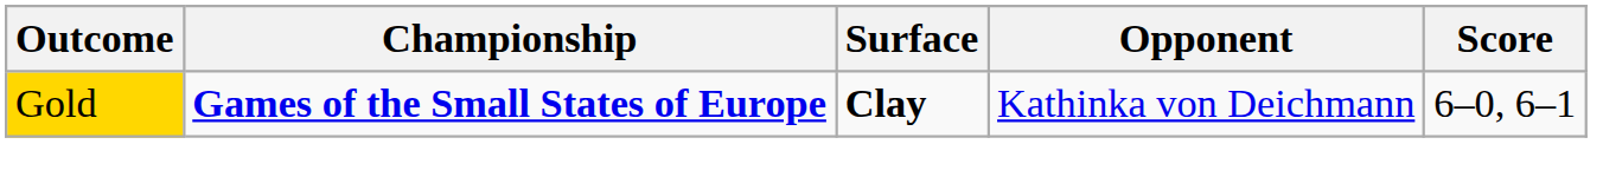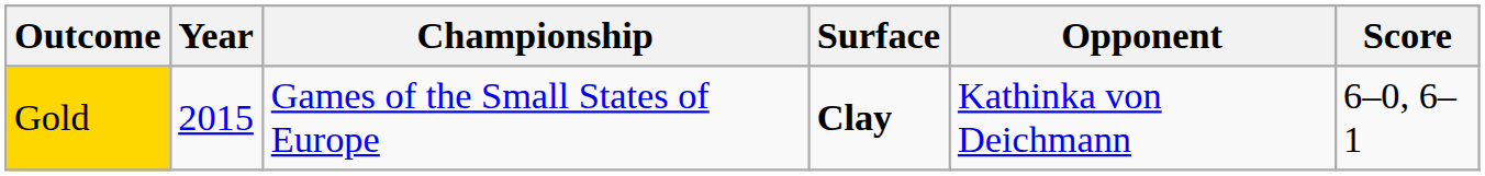 <table class="sortable wikitable" style=font-size:97%>
 <tr>
 <th>Outcome</th>
+<th>Year</th>
 <th>Championship</th>
 <th>Surface</th>
 <th>Opponent</th>
 <th>Score</th>
 </tr>
 <tr>
 <td bgcolor=gold>Gold</td>
-<td><strong><a href='#'>Games of the Small States of Europe</a></strong></td>
+<td><a href='#'>2015</a></td>
+<td><a href='#'>Games of the Small States of Europe</a></td>
 <td><strong>Clay</strong></td>
 <td> <a href='#'>Kathinka von Deichmann</a></td>
 <td>6–0, 6–1</td>
 </tr>
 </table>
